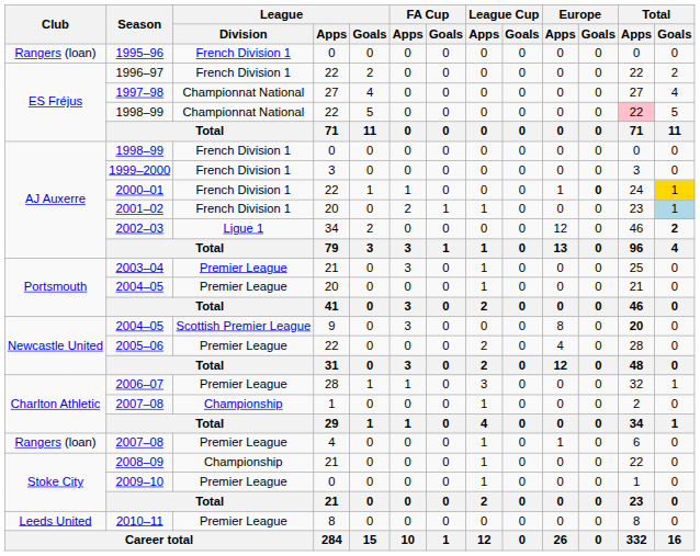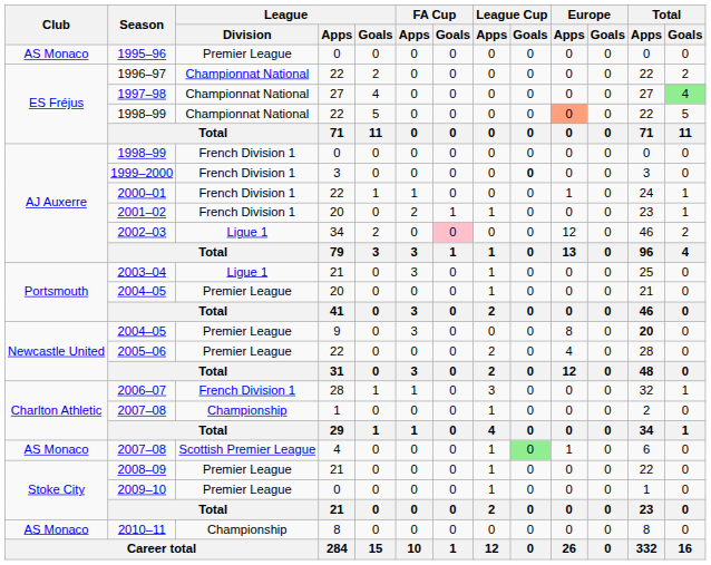 <table class="wikitable" style="text-align: center">
 <tr>
 <th rowspan="2">Club</th>
 <th rowspan="2">Season</th>
 <th colspan="3">League</th>
 <th colspan="2">FA Cup</th>
 <th colspan="2">League Cup</th>
 <th colspan="2">Europe</th>
 <th colspan="2">Total</th>
 </tr>
 <tr>
 <th>Division</th>
 <th>Apps</th>
 <th>Goals</th>
 <th>Apps</th>
 <th>Goals</th>
 <th>Apps</th>
 <th>Goals</th>
 <th>Apps</th>
 <th>Goals</th>
 <th>Apps</th>
 <th>Goals</th>
 </tr>
 <tr>
-<td><a href='#'>Rangers</a> (loan)</td>
+<td><a href='#'>AS Monaco</a></td>
 <td><a href='#'>1995–96</a></td>
-<td><a href='#'>French Division 1</a></td>
+<td>Premier League</td>
 <td>0</td>
 <td>0</td>
 <td>0</td>
 <td>0</td>
 <td>0</td>
 <td>0</td>
 <td>0</td>
 <td>0</td>
 <td>0</td>
 <td>0</td>
 </tr>
 <tr>
 <td rowspan="4"><a href='#'>ES Fréjus</a></td>
 <td>1996–97</td>
-<td>French Division 1</td>
+<td><a href='#'>Championnat National</a></td>
 <td>22</td>
 <td>2</td>
 <td>0</td>
 <td>0</td>
 <td>0</td>
 <td>0</td>
 <td>0</td>
 <td>0</td>
 <td>22</td>
 <td>2</td>
 </tr>
 <tr>
 <td><a href='#'>1997–98</a></td>
 <td>Championnat National</td>
 <td>27</td>
 <td>4</td>
 <td>0</td>
 <td>0</td>
 <td>0</td>
 <td>0</td>
 <td>0</td>
 <td>0</td>
 <td>27</td>
-<td>4</td>
+<td style="background: lightgreen;">4</td>
 </tr>
 <tr>
 <td>1998–99</td>
 <td>Championnat National</td>
 <td>22</td>
 <td>5</td>
 <td>0</td>
 <td>0</td>
 <td>0</td>
 <td>0</td>
+<td style="background: lightsalmon;">0</td>
 <td>0</td>
-<td>0</td>
-<td style="background: pink;">22</td>
+<td>22</td>
 <td>5</td>
 </tr>
 <tr>
 <th colspan="2">Total</th>
 <th>71</th>
 <th>11</th>
 <th>0</th>
 <th>0</th>
 <th>0</th>
 <th>0</th>
 <th>0</th>
 <th>0</th>
 <th>71</th>
 <th>11</th>
 </tr>
 <tr>
 <td rowspan="6"><a href='#'>AJ Auxerre</a></td>
 <td><a href='#'>1998–99</a></td>
 <td>French Division 1</td>
 <td>0</td>
 <td>0</td>
 <td>0</td>
 <td>0</td>
 <td>0</td>
 <td>0</td>
 <td>0</td>
 <td>0</td>
 <td>0</td>
 <td>0</td>
 </tr>
 <tr>
 <td><a href='#'>1999–2000</a></td>
 <td>French Division 1</td>
 <td>3</td>
 <td>0</td>
 <td>0</td>
 <td>0</td>
 <td>0</td>
-<td>0</td>
+<td><strong>0</strong></td>
 <td>0</td>
 <td>0</td>
 <td>3</td>
 <td>0</td>
 </tr>
 <tr>
 <td><a href='#'>2000–01</a></td>
 <td>French Division 1</td>
 <td>22</td>
 <td>1</td>
 <td>1</td>
 <td>0</td>
 <td>0</td>
 <td>0</td>
 <td>1</td>
-<td><strong>0</strong></td>
+<td>0</td>
 <td>24</td>
-<td style="background: gold;">1</td>
+<td>1</td>
 </tr>
 <tr>
 <td><a href='#'>2001–02</a></td>
 <td>French Division 1</td>
 <td>20</td>
 <td>0</td>
 <td>2</td>
 <td>1</td>
 <td>1</td>
 <td>0</td>
 <td>0</td>
 <td>0</td>
 <td>23</td>
-<td style="background: lightblue;">1</td>
+<td>1</td>
 </tr>
 <tr>
 <td><a href='#'>2002–03</a></td>
 <td><a href='#'>Ligue 1</a></td>
 <td>34</td>
 <td>2</td>
 <td>0</td>
-<td>0</td>
+<td style="background: pink;">0</td>
 <td>0</td>
 <td>0</td>
 <td>12</td>
 <td>0</td>
 <td>46</td>
-<td><strong>2</strong></td>
+<td>2</td>
 </tr>
 <tr>
 <th colspan="2">Total</th>
 <th>79</th>
 <th>3</th>
 <th>3</th>
 <th>1</th>
 <th>1</th>
 <th>0</th>
 <th>13</th>
 <th>0</th>
 <th>96</th>
 <th>4</th>
 </tr>
 <tr>
 <td rowspan="3"><a href='#'>Portsmouth</a></td>
 <td><a href='#'>2003–04</a></td>
-<td><a href='#'>Premier League</a></td>
+<td><a href='#'>Ligue 1</a></td>
 <td>21</td>
 <td>0</td>
 <td>3</td>
 <td>0</td>
 <td>1</td>
 <td>0</td>
 <td>0</td>
 <td>0</td>
 <td>25</td>
 <td>0</td>
 </tr>
 <tr>
 <td><a href='#'>2004–05</a></td>
 <td>Premier League</td>
 <td>20</td>
 <td>0</td>
 <td>0</td>
 <td>0</td>
 <td>1</td>
 <td>0</td>
 <td>0</td>
 <td>0</td>
 <td>21</td>
 <td>0</td>
 </tr>
 <tr>
 <th colspan="2">Total</th>
 <th>41</th>
 <th>0</th>
 <th>3</th>
 <th>0</th>
 <th>2</th>
 <th>0</th>
 <th>0</th>
 <th>0</th>
 <th>46</th>
 <th>0</th>
 </tr>
 <tr>
 <td rowspan="3"><a href='#'>Newcastle United</a></td>
 <td><a href='#'>2004–05</a></td>
-<td><a href='#'>Scottish Premier League</a></td>
+<td>Premier League</td>
 <td>9</td>
 <td>0</td>
 <td>3</td>
 <td>0</td>
 <td>0</td>
 <td>0</td>
 <td>8</td>
 <td>0</td>
 <td><strong>20</strong></td>
 <td>0</td>
 </tr>
 <tr>
 <td><a href='#'>2005–06</a></td>
 <td>Premier League</td>
 <td>22</td>
 <td>0</td>
 <td>0</td>
 <td>0</td>
 <td>2</td>
 <td>0</td>
 <td>4</td>
 <td>0</td>
 <td>28</td>
 <td>0</td>
 </tr>
 <tr>
 <th colspan="2">Total</th>
 <th>31</th>
 <th>0</th>
 <th>3</th>
 <th>0</th>
 <th>2</th>
 <th>0</th>
 <th>12</th>
 <th>0</th>
 <th>48</th>
 <th>0</th>
 </tr>
 <tr>
 <td rowspan="3"><a href='#'>Charlton Athletic</a></td>
 <td><a href='#'>2006–07</a></td>
-<td>Premier League</td>
+<td><a href='#'>French Division 1</a></td>
 <td>28</td>
 <td>1</td>
 <td>1</td>
 <td>0</td>
 <td>3</td>
 <td>0</td>
 <td>0</td>
 <td>0</td>
 <td>32</td>
 <td>1</td>
 </tr>
 <tr>
 <td><a href='#'>2007–08</a></td>
 <td><a href='#'>Championship</a></td>
 <td>1</td>
 <td>0</td>
 <td>0</td>
 <td>0</td>
 <td>1</td>
 <td>0</td>
 <td>0</td>
 <td>0</td>
 <td>2</td>
 <td>0</td>
 </tr>
 <tr>
 <th colspan="2">Total</th>
 <th>29</th>
 <th>1</th>
 <th>1</th>
 <th>0</th>
 <th>4</th>
 <th>0</th>
 <th>0</th>
 <th>0</th>
 <th>34</th>
 <th>1</th>
 </tr>
 <tr>
-<td><a href='#'>Rangers</a> (loan)</td>
+<td><a href='#'>AS Monaco</a></td>
 <td><a href='#'>2007–08</a></td>
-<td>Premier League</td>
+<td><a href='#'>Scottish Premier League</a></td>
 <td>4</td>
 <td>0</td>
 <td>0</td>
 <td>0</td>
 <td>1</td>
-<td>0</td>
+<td style="background: lightgreen;">0</td>
 <td>1</td>
 <td>0</td>
 <td>6</td>
 <td>0</td>
 </tr>
 <tr ->
 <td rowspan="3"><a href='#'>Stoke City</a></td>
 <td><a href='#'>2008–09</a></td>
-<td>Championship</td>
+<td>Premier League</td>
 <td>21</td>
 <td>0</td>
 <td>0</td>
 <td>0</td>
 <td>1</td>
 <td>0</td>
 <td>0</td>
 <td>0</td>
 <td>22</td>
 <td>0</td>
 </tr>
 <tr>
 <td><a href='#'>2009–10</a></td>
 <td>Premier League</td>
 <td>0</td>
 <td>0</td>
 <td>0</td>
 <td>0</td>
 <td>1</td>
 <td>0</td>
 <td>0</td>
 <td>0</td>
 <td>1</td>
 <td>0</td>
 </tr>
 <tr>
 <th colspan="2">Total</th>
 <th>21</th>
 <th>0</th>
 <th>0</th>
 <th>0</th>
 <th>2</th>
 <th>0</th>
 <th>0</th>
 <th>0</th>
 <th>23</th>
 <th>0</th>
 </tr>
 <tr>
-<td><a href='#'>Leeds United</a></td>
+<td><a href='#'>AS Monaco</a></td>
 <td><a href='#'>2010–11</a></td>
-<td>Premier League</td>
+<td>Championship</td>
 <td>8</td>
 <td>0</td>
 <td>0</td>
 <td>0</td>
 <td>0</td>
 <td>0</td>
 <td>0</td>
 <td>0</td>
 <td>8</td>
 <td>0</td>
 </tr>
 <tr>
 <th colspan="3">Career total</th>
 <th>284</th>
 <th>15</th>
 <th>10</th>
 <th>1</th>
 <th>12</th>
 <th>0</th>
 <th>26</th>
 <th>0</th>
 <th>332</th>
 <th>16</th>
 </tr>
 </table>
